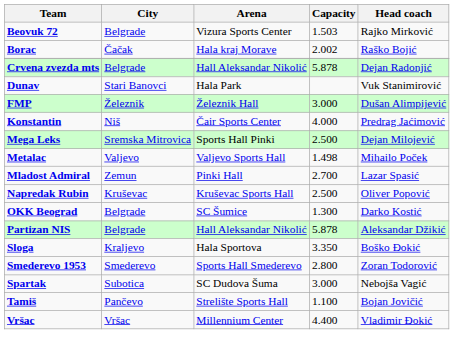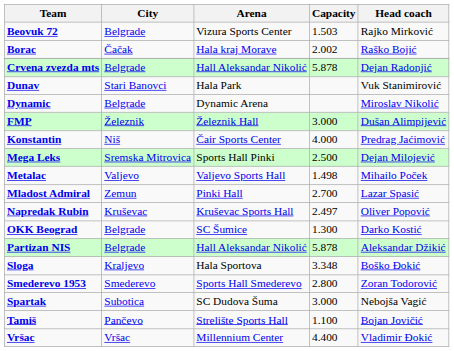 <table class="wikitable">
 <tr>
 <th>Team</th>
 <th>City</th>
 <th>Arena</th>
 <th>Capacity</th>
 <th>Head coach</th>
 </tr>
 <tr>
 <td><strong><a href='#'>Beovuk 72</a></strong></td>
 <td><a href='#'>Belgrade</a></td>
 <td>Vizura Sports Center</td>
 <td>1.503</td>
 <td>Rajko Mirković</td>
 </tr>
 <tr>
 <td><strong><a href='#'>Borac</a></strong></td>
 <td><a href='#'>Čačak</a></td>
 <td><a href='#'>Hala kraj Morave</a></td>
 <td>2.002</td>
 <td><a href='#'>Raško Bojić</a></td>
 </tr>
 <tr>
 </tr>
 <tr bgcolor=ccffcc>
 <td><strong><a href='#'>Crvena zvezda mts</a></strong></td>
 <td><a href='#'>Belgrade</a></td>
 <td><a href='#'>Hall Aleksandar Nikolić</a></td>
 <td>5.878</td>
 <td><a href='#'>Dejan Radonjić</a></td>
 </tr>
 <tr>
 <td><strong><a href='#'>Dunav</a></strong></td>
 <td><a href='#'>Stari Banovci</a></td>
 <td>Hala Park</td>
 <td></td>
 <td>Vuk Stanimirović</td>
+</tr>
+<tr>
+<td><strong><a href='#'>Dynamic</a></strong></td>
+<td><a href='#'>Belgrade</a></td>
+<td>Dynamic Arena</td>
+<td></td>
+<td><a href='#'>Miroslav Nikolić</a></td>
 </tr>
 <tr bgcolor=ccffcc>
 <td><strong><a href='#'>FMP</a></strong></td>
 <td><a href='#'>Železnik</a></td>
 <td><a href='#'>Železnik Hall</a></td>
 <td>3.000</td>
 <td><a href='#'>Dušan Alimpijević</a></td>
 </tr>
 <tr>
 <td><strong><a href='#'>Konstantin</a></strong></td>
 <td><a href='#'>Niš</a></td>
 <td><a href='#'>Čair Sports Center</a></td>
 <td>4.000</td>
 <td><a href='#'>Predrag Jaćimović</a></td>
 </tr>
 <tr bgcolor=ccffcc>
 <td><strong><a href='#'>Mega Leks</a></strong></td>
 <td><a href='#'>Sremska Mitrovica</a></td>
 <td>Sports Hall Pinki</td>
 <td>2.500</td>
 <td><a href='#'>Dejan Milojević</a></td>
 </tr>
 <tr>
 <td><strong><a href='#'>Metalac</a></strong></td>
 <td><a href='#'>Valjevo</a></td>
 <td><a href='#'>Valjevo Sports Hall</a></td>
 <td>1.498</td>
 <td><a href='#'>Mihailo Poček</a></td>
 </tr>
 <tr>
 <td><strong><a href='#'>Mladost Admiral</a></strong></td>
 <td><a href='#'>Zemun</a></td>
 <td><a href='#'>Pinki Hall</a></td>
 <td>2.700</td>
 <td><a href='#'>Lazar Spasić</a></td>
 </tr>
 <tr>
 <td><strong><a href='#'>Napredak Rubin</a></strong></td>
 <td><a href='#'>Kruševac</a></td>
 <td><a href='#'>Kruševac Sports Hall</a></td>
-<td>2.500</td>
+<td>2.497</td>
 <td><a href='#'>Oliver Popović</a></td>
 </tr>
 <tr>
 <td><strong><a href='#'>OKK Beograd</a></strong></td>
 <td><a href='#'>Belgrade</a></td>
 <td><a href='#'>SC Šumice</a></td>
 <td>1.300</td>
 <td><a href='#'>Darko Kostić</a></td>
 </tr>
 <tr bgcolor=ccffcc>
 <td><strong><a href='#'>Partizan NIS</a></strong></td>
 <td><a href='#'>Belgrade</a></td>
 <td><a href='#'>Hall Aleksandar Nikolić</a></td>
 <td>5.878</td>
 <td><a href='#'>Aleksandar Džikić</a></td>
 </tr>
 <tr>
 <td><strong><a href='#'>Sloga</a></strong></td>
 <td><a href='#'>Kraljevo</a></td>
 <td>Hala Sportova</td>
-<td>3.350</td>
+<td>3.348</td>
 <td><a href='#'>Boško Đokić</a></td>
 </tr>
 <tr>
 <td><strong><a href='#'>Smederevo 1953</a></strong></td>
 <td><a href='#'>Smederevo</a></td>
 <td><a href='#'>Sports Hall Smederevo</a></td>
 <td>2.800</td>
 <td><a href='#'>Zoran Todorović</a></td>
 </tr>
 <tr>
 <td><strong><a href='#'>Spartak</a></strong></td>
 <td><a href='#'>Subotica</a></td>
 <td>SC Dudova Šuma</td>
 <td>3.000</td>
 <td>Nebojša Vagić</td>
 </tr>
 <tr>
 <td><strong><a href='#'>Tamiš</a></strong></td>
 <td><a href='#'>Pančevo</a></td>
 <td><a href='#'>Strelište Sports Hall</a></td>
 <td>1.100</td>
 <td><a href='#'>Bojan Jovičić</a></td>
 </tr>
 <tr>
 <td><strong><a href='#'>Vršac</a></strong></td>
 <td><a href='#'>Vršac</a></td>
 <td><a href='#'>Millennium Center</a></td>
 <td>4.400</td>
 <td><a href='#'>Vladimir Đokić</a></td>
 </tr>
 </table>
